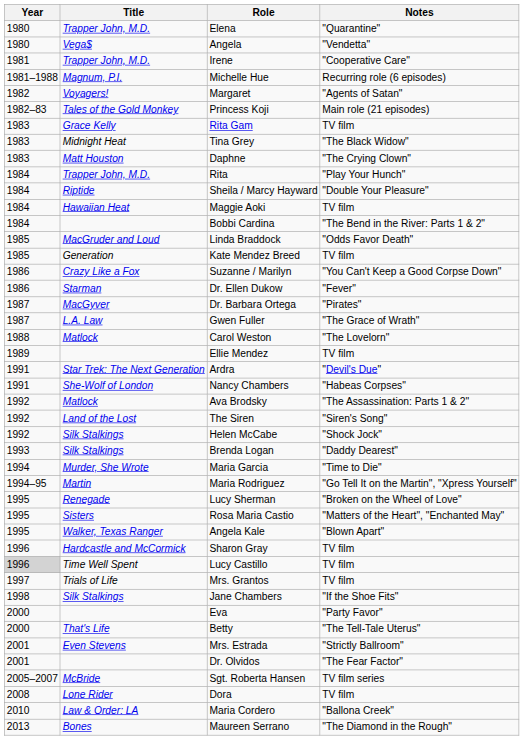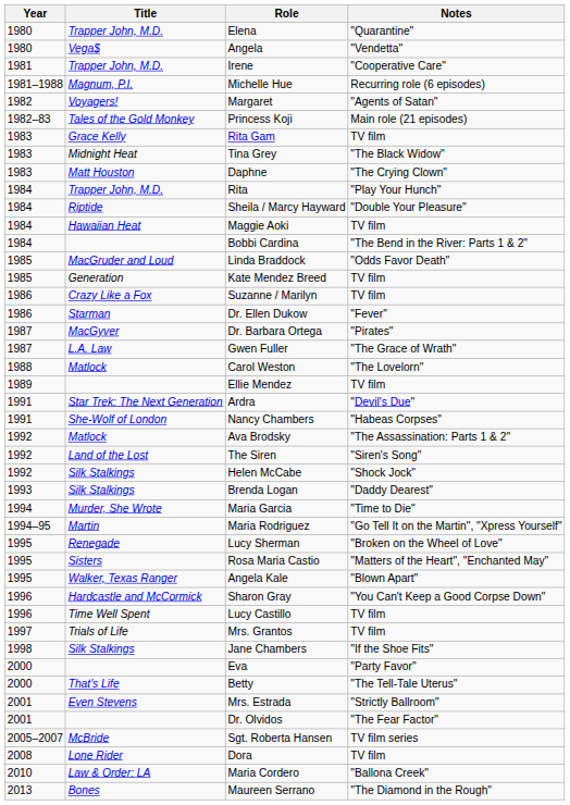 <table class="wikitable sortable">
 <tr>
 <th>Year</th>
 <th>Title</th>
 <th>Role</th>
 <th class="unsortable">Notes</th>
 </tr>
 <tr>
 <td>1980</td>
 <td><em><a href='#'>Trapper John, M.D.</a></em></td>
 <td>Elena</td>
 <td>"Quarantine"</td>
 </tr>
 <tr>
 <td>1980</td>
 <td><em><a href='#'>Vega$</a></em></td>
 <td>Angela</td>
 <td>"Vendetta"</td>
 </tr>
 <tr>
 <td>1981</td>
 <td><em><a href='#'>Trapper John, M.D.</a></em></td>
 <td>Irene</td>
 <td>"Cooperative Care"</td>
 </tr>
 <tr>
 <td>1981–1988</td>
 <td><em><a href='#'>Magnum, P.I.</a></em></td>
 <td>Michelle Hue</td>
 <td>Recurring role (6 episodes)</td>
 </tr>
 <tr>
 <td>1982</td>
 <td><em><a href='#'>Voyagers!</a></em></td>
 <td>Margaret</td>
 <td>"Agents of Satan"</td>
 </tr>
 <tr>
 <td>1982–83</td>
 <td><em><a href='#'>Tales of the Gold Monkey</a></em></td>
 <td>Princess Koji</td>
 <td>Main role (21 episodes)</td>
 </tr>
 <tr>
 <td>1983</td>
 <td><em><a href='#'>Grace Kelly</a></em></td>
 <td><a href='#'>Rita Gam</a></td>
 <td>TV film</td>
 </tr>
 <tr>
 <td>1983</td>
 <td><em>Midnight Heat</em></td>
 <td>Tina Grey</td>
 <td>"The Black Widow"</td>
 </tr>
 <tr>
 <td>1983</td>
 <td><em><a href='#'>Matt Houston</a></em></td>
 <td>Daphne</td>
 <td>"The Crying Clown"</td>
 </tr>
 <tr>
 <td>1984</td>
 <td><em><a href='#'>Trapper John, M.D.</a></em></td>
 <td>Rita</td>
 <td>"Play Your Hunch"</td>
 </tr>
 <tr>
 <td>1984</td>
 <td><em><a href='#'>Riptide</a></em></td>
 <td>Sheila / Marcy Hayward</td>
 <td>"Double Your Pleasure"</td>
 </tr>
 <tr>
 <td>1984</td>
 <td><em><a href='#'>Hawaiian Heat</a></em></td>
 <td>Maggie Aoki</td>
 <td>TV film</td>
 </tr>
 <tr>
 <td>1984</td>
 <td><em></em></td>
 <td>Bobbi Cardina</td>
 <td>"The Bend in the River: Parts 1 & 2"</td>
 </tr>
 <tr>
 <td>1985</td>
 <td><em><a href='#'>MacGruder and Loud</a></em></td>
 <td>Linda Braddock</td>
 <td>"Odds Favor Death"</td>
 </tr>
 <tr>
 <td>1985</td>
 <td><em>Generation</em></td>
 <td>Kate Mendez Breed</td>
 <td>TV film</td>
 </tr>
 <tr>
 <td>1986</td>
 <td><em><a href='#'>Crazy Like a Fox</a></em></td>
 <td>Suzanne / Marilyn</td>
-<td>"You Can't Keep a Good Corpse Down"</td>
+<td>TV film</td>
 </tr>
 <tr>
 <td>1986</td>
 <td><em><a href='#'>Starman</a></em></td>
 <td>Dr. Ellen Dukow</td>
 <td>"Fever"</td>
 </tr>
 <tr>
 <td>1987</td>
 <td><em><a href='#'>MacGyver</a></em></td>
 <td>Dr. Barbara Ortega</td>
 <td>"Pirates"</td>
 </tr>
 <tr>
 <td>1987</td>
 <td><em><a href='#'>L.A. Law</a></em></td>
 <td>Gwen Fuller</td>
 <td>"The Grace of Wrath"</td>
 </tr>
 <tr>
 <td>1988</td>
 <td><em><a href='#'>Matlock</a></em></td>
 <td>Carol Weston</td>
 <td>"The Lovelorn"</td>
 </tr>
 <tr>
 <td>1989</td>
 <td><em></em></td>
 <td>Ellie Mendez</td>
 <td>TV film</td>
 </tr>
 <tr>
 <td>1991</td>
 <td><em><a href='#'>Star Trek: The Next Generation</a></em></td>
 <td>Ardra</td>
 <td>"<a href='#'>Devil's Due</a>"</td>
 </tr>
 <tr>
 <td>1991</td>
 <td><em><a href='#'>She-Wolf of London</a></em></td>
 <td>Nancy Chambers</td>
 <td>"Habeas Corpses"</td>
 </tr>
 <tr>
 <td>1992</td>
 <td><em><a href='#'>Matlock</a></em></td>
 <td>Ava Brodsky</td>
 <td>"The Assassination: Parts 1 & 2"</td>
 </tr>
 <tr>
 <td>1992</td>
 <td><em><a href='#'>Land of the Lost</a></em></td>
 <td>The Siren</td>
 <td>"Siren's Song"</td>
 </tr>
 <tr>
 <td>1992</td>
 <td><em><a href='#'>Silk Stalkings</a></em></td>
 <td>Helen McCabe</td>
 <td>"Shock Jock"</td>
 </tr>
 <tr>
 <td>1993</td>
 <td><em><a href='#'>Silk Stalkings</a></em></td>
 <td>Brenda Logan</td>
 <td>"Daddy Dearest"</td>
 </tr>
 <tr>
 <td>1994</td>
 <td><em><a href='#'>Murder, She Wrote</a></em></td>
 <td>Maria Garcia</td>
 <td>"Time to Die"</td>
 </tr>
 <tr>
 <td>1994–95</td>
 <td><em><a href='#'>Martin</a></em></td>
 <td>Maria Rodriguez</td>
 <td>"Go Tell It on the Martin", "Xpress Yourself"</td>
 </tr>
 <tr>
 <td>1995</td>
 <td><em><a href='#'>Renegade</a></em></td>
 <td>Lucy Sherman</td>
 <td>"Broken on the Wheel of Love"</td>
 </tr>
 <tr>
 <td>1995</td>
 <td><em><a href='#'>Sisters</a></em></td>
 <td>Rosa Maria Castio</td>
 <td>"Matters of the Heart", "Enchanted May"</td>
 </tr>
 <tr>
 <td>1995</td>
 <td><em><a href='#'>Walker, Texas Ranger</a></em></td>
 <td>Angela Kale</td>
 <td>"Blown Apart"</td>
 </tr>
 <tr>
 <td>1996</td>
 <td><em><a href='#'>Hardcastle and McCormick</a></em></td>
 <td>Sharon Gray</td>
-<td>TV film</td>
+<td>"You Can't Keep a Good Corpse Down"</td>
 </tr>
 <tr>
-<td style="background: lightgrey;">1996</td>
+<td>1996</td>
 <td><em>Time Well Spent</em></td>
 <td>Lucy Castillo</td>
 <td>TV film</td>
 </tr>
 <tr>
 <td>1997</td>
 <td><em>Trials of Life</em></td>
 <td>Mrs. Grantos</td>
 <td>TV film</td>
 </tr>
 <tr>
 <td>1998</td>
 <td><em><a href='#'>Silk Stalkings</a></em></td>
 <td>Jane Chambers</td>
 <td>"If the Shoe Fits"</td>
 </tr>
 <tr>
 <td>2000</td>
 <td><em></em></td>
 <td>Eva</td>
 <td>"Party Favor"</td>
 </tr>
 <tr>
 <td>2000</td>
 <td><em><a href='#'>That's Life</a></em></td>
 <td>Betty</td>
 <td>"The Tell-Tale Uterus"</td>
 </tr>
 <tr>
 <td>2001</td>
 <td><em><a href='#'>Even Stevens</a></em></td>
 <td>Mrs. Estrada</td>
 <td>"Strictly Ballroom"</td>
 </tr>
 <tr>
 <td>2001</td>
 <td><em></em></td>
 <td>Dr. Olvidos</td>
 <td>"The Fear Factor"</td>
 </tr>
 <tr>
 <td>2005–2007</td>
 <td><em><a href='#'>McBride</a></em></td>
 <td>Sgt. Roberta Hansen</td>
 <td>TV film series</td>
 </tr>
 <tr>
 <td>2008</td>
 <td><em><a href='#'>Lone Rider</a></em></td>
 <td>Dora</td>
 <td>TV film</td>
 </tr>
 <tr>
 <td>2010</td>
 <td><em><a href='#'>Law & Order: LA</a></em></td>
 <td>Maria Cordero</td>
 <td>"Ballona Creek"</td>
 </tr>
 <tr>
 <td>2013</td>
 <td><em><a href='#'>Bones</a></em></td>
 <td>Maureen Serrano</td>
 <td>"The Diamond in the Rough"</td>
 </tr>
 </table>
